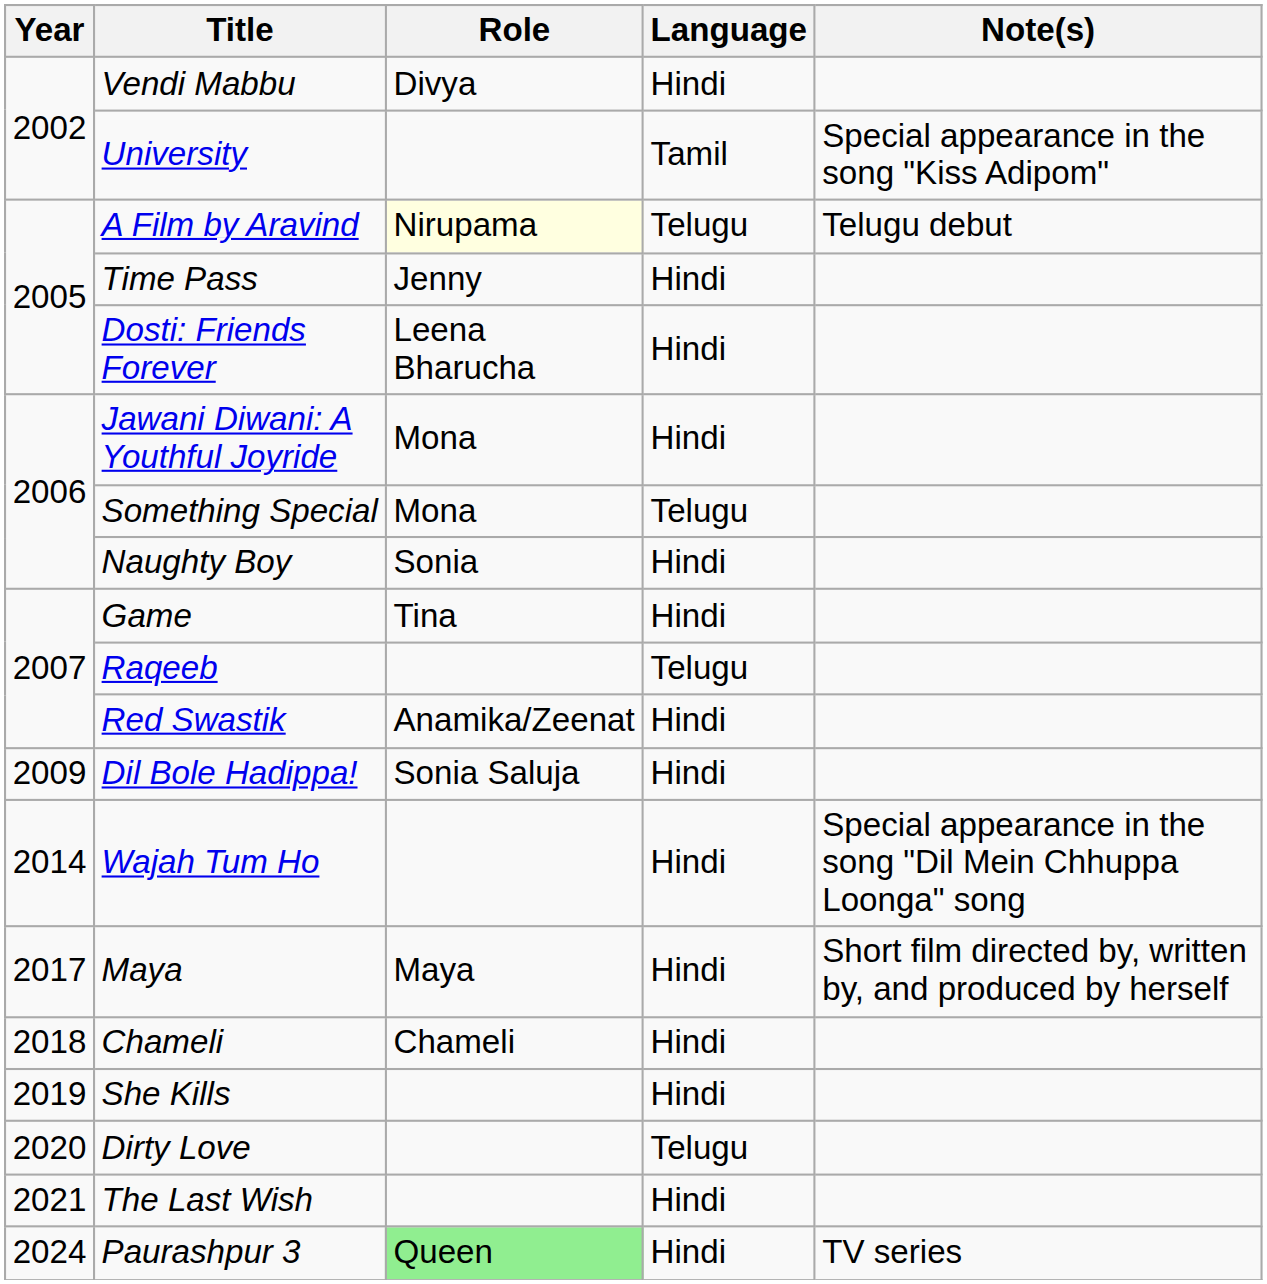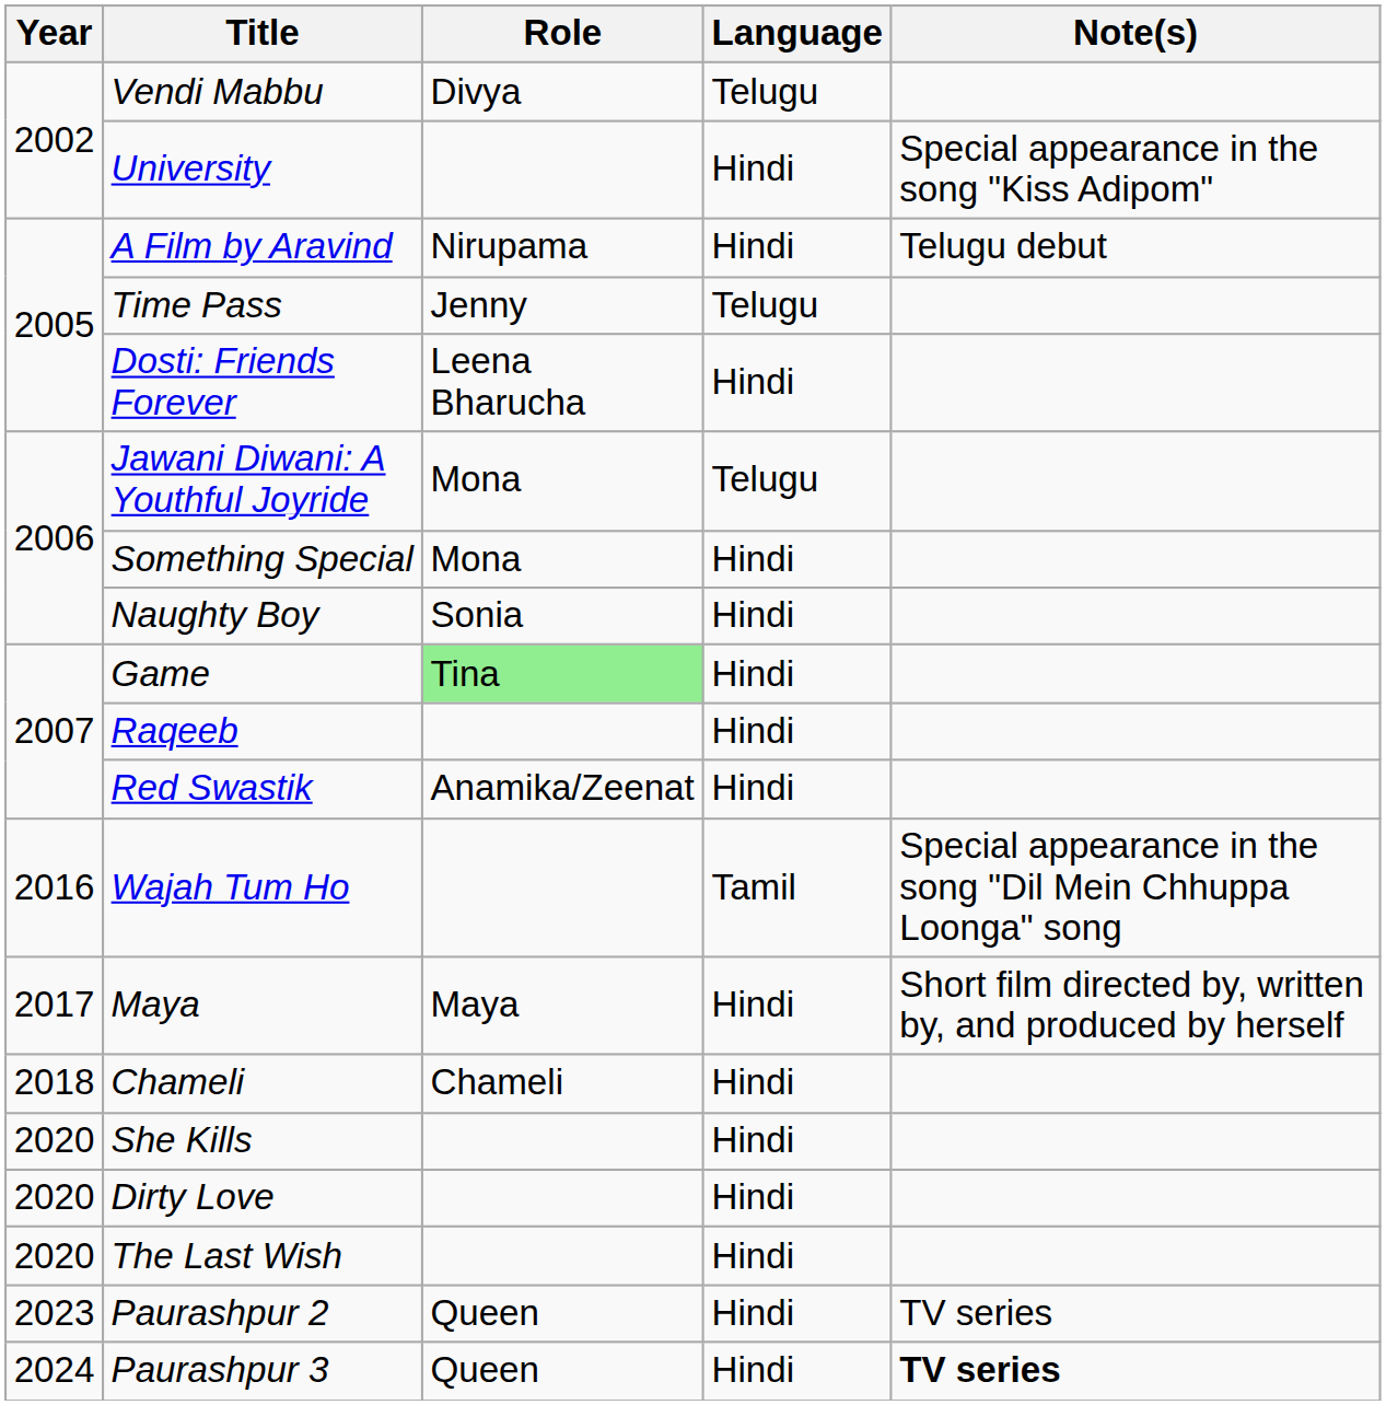 <table class="wikitable sortable">
 <tr>
 <th>Year</th>
 <th>Title</th>
 <th>Role</th>
 <th>Language</th>
 <th>Note(s)</th>
 </tr>
 <tr>
 <td rowspan="2">2002</td>
 <td><em>Vendi Mabbu</em></td>
 <td>Divya</td>
-<td>Hindi</td>
+<td>Telugu</td>
 <td></td>
 </tr>
 <tr>
 <td><em><a href='#'>University</a></em></td>
 <td></td>
-<td>Tamil</td>
+<td>Hindi</td>
 <td>Special appearance in the song "Kiss Adipom"</td>
 </tr>
 <tr>
 <td rowspan=3>2005</td>
 <td><em><a href='#'>A Film by Aravind</a></em></td>
-<td style="background: lightyellow;">Nirupama</td>
-<td>Telugu</td>
+<td>Nirupama</td>
+<td>Hindi</td>
 <td>Telugu debut</td>
 </tr>
 <tr>
 <td><em>Time Pass</em></td>
 <td>Jenny</td>
-<td>Hindi</td>
+<td>Telugu</td>
 <td></td>
 </tr>
 <tr>
 <td><em><a href='#'>Dosti: Friends Forever</a></em></td>
 <td>Leena Bharucha</td>
 <td>Hindi</td>
 <td></td>
 </tr>
 <tr>
 <td rowspan=3>2006</td>
 <td><em><a href='#'>Jawani Diwani: A Youthful Joyride</a></em></td>
 <td>Mona</td>
-<td>Hindi</td>
+<td>Telugu</td>
 <td></td>
 </tr>
 <tr>
 <td><em>Something Special</em></td>
 <td>Mona</td>
-<td>Telugu</td>
+<td>Hindi</td>
 <td></td>
 </tr>
 <tr>
 <td><em>Naughty Boy</em></td>
 <td>Sonia</td>
 <td>Hindi</td>
 <td></td>
 </tr>
 <tr>
 <td rowspan=3>2007</td>
 <td><em>Game</em></td>
-<td>Tina</td>
+<td style="background: lightgreen;">Tina</td>
 <td>Hindi</td>
 <td></td>
 </tr>
 <tr>
 <td><em><a href='#'>Raqeeb</a></em></td>
 <td></td>
-<td>Telugu</td>
+<td>Hindi</td>
 <td></td>
 </tr>
 <tr>
 <td><em><a href='#'>Red Swastik</a></em></td>
 <td>Anamika/Zeenat</td>
 <td>Hindi</td>
 <td></td>
 </tr>
 <tr>
-<td>2009</td>
-<td><em><a href='#'>Dil Bole Hadippa!</a></em></td>
-<td>Sonia Saluja</td>
-<td>Hindi</td>
-<td></td>
-</tr>
-<tr>
-<td>2014</td>
+<td>2016</td>
 <td><em><a href='#'>Wajah Tum Ho</a></em></td>
 <td></td>
-<td>Hindi</td>
+<td>Tamil</td>
 <td>Special appearance in the song "Dil Mein Chhuppa Loonga" song</td>
 </tr>
 <tr>
 <td>2017</td>
 <td><em>Maya</em></td>
 <td>Maya</td>
 <td>Hindi</td>
 <td>Short film directed by, written by, and produced by herself</td>
 </tr>
 <tr>
 <td>2018</td>
 <td><em>Chameli</em></td>
 <td>Chameli</td>
 <td>Hindi</td>
 </tr>
 <tr>
-<td>2019</td>
+<td>2020</td>
 <td><em>She Kills</em></td>
 <td></td>
 <td>Hindi</td>
 <td></td>
 </tr>
 <tr>
 <td>2020</td>
 <td><em>Dirty Love </em></td>
 <td></td>
-<td>Telugu</td>
+<td>Hindi</td>
 <td></td>
 </tr>
 <tr>
-<td>2021</td>
+<td>2020</td>
 <td><em>The Last Wish</em></td>
 <td></td>
 <td>Hindi</td>
 </tr>
 <tr>
-<td>2024</td>
-<td><em>Paurashpur 3</em></td>
-<td style="background: lightgreen;">Queen</td>
+<td>2023</td>
+<td><em>Paurashpur 2</em></td>
+<td>Queen</td>
 <td>Hindi</td>
 <td>TV series</td>
 </tr>
+<tr>
+<td>2024</td>
+<td><em>Paurashpur 3</em></td>
+<td>Queen</td>
+<td>Hindi</td>
+<td><strong>TV series</strong></td>
+</tr>
 </table>
